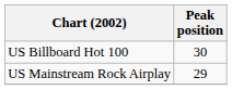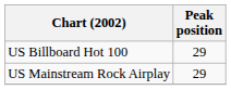 <table class="wikitable sortable">
 <tr>
 <th>Chart (2002)</th>
 <th>Peak<br>position</th>
 </tr>
 <tr>
 <td>US Billboard Hot 100 </td>
-<td align="center">30</td>
+<td align="center">29</td>
 </tr>
 <tr>
 <td>US Mainstream Rock Airplay </td>
 <td align="center">29</td>
 </tr>
 <tr>
 </tr>
 </table>
